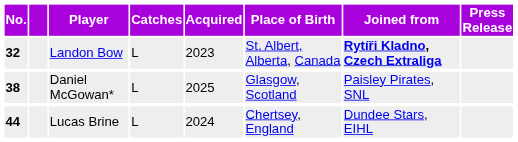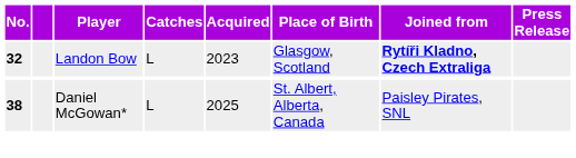 <table>
 <tr bgcolor=#A901DB style="color: #ffffff">
 <th width=4%>No.</th>
 <th width=6%></th>
 <th width=18%>Player</th>
 <th width=7%>Catches</th>
 <th width=8%>Acquired</th>
 <th width=25%>Place of Birth</th>
 <th width=32%>Joined from</th>
 <th width=10%>Press Release</th>
 </tr>
 <tr style="background:#eee;">
 <td><strong>32</strong></td>
 <td></td>
 <td align="left"><a href='#'>Landon Bow</a></td>
 <td>L</td>
 <td>2023</td>
-<td align="left"><a href='#'>St. Albert, Alberta</a>, <a href='#'>Canada</a></td>
+<td align="left"><a href='#'>Glasgow</a>, <a href='#'>Scotland</a></td>
 <td align="left"><strong><a href='#'>Rytíři Kladno</a>, <a href='#'>Czech Extraliga</a></strong></td>
 <td></td>
 </tr>
 <tr>
 </tr>
 <tr style="background:#eee;">
 <td><strong>38</strong></td>
 <td></td>
 <td align="left">Daniel McGowan*</td>
 <td>L</td>
 <td>2025</td>
-<td align="left"><a href='#'>Glasgow</a>, <a href='#'>Scotland</a></td>
+<td align="left"><a href='#'>St. Albert, Alberta</a>, <a href='#'>Canada</a></td>
 <td align="left"><a href='#'>Paisley Pirates</a>, <a href='#'>SNL</a></td>
 <td></td>
 </tr>
 <tr>
 </tr>
-<tr style="background:#eee;">
-<td><strong>44</strong></td>
-<td></td>
-<td align="left">Lucas Brine</td>
-<td>L</td>
-<td>2024</td>
-<td align="left"><a href='#'>Chertsey</a>, <a href='#'>England</a></td>
-<td align="left"><a href='#'>Dundee Stars</a>, <a href='#'>EIHL</a></td>
-<td></td>
-</tr>
 <tr>
 </tr>
 </table>
